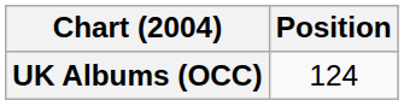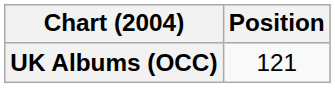 <table class="wikitable plainrowheaders" style="text-align:center">
 <tr>
 <th scope="col">Chart (2004)</th>
 <th scope="col">Position</th>
 </tr>
 <tr>
 <th scope="row">UK Albums (OCC)</th>
-<td>124</td>
+<td>121</td>
 </tr>
 </table>
